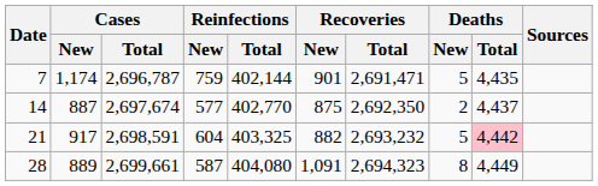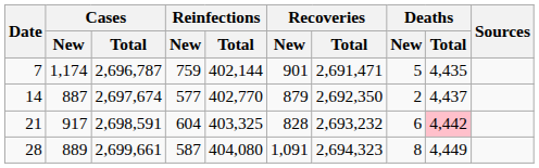 <table class="wikitable sortable mw-collapsible mw-collapsed sticky-header-multi sort-under" style="text-align:right;">
 <tr>
 <th rowspan=2>Date</th>
 <th colspan=2>Cases</th>
 <th colspan=2>Reinfections</th>
 <th colspan=2>Recoveries</th>
 <th colspan=2>Deaths</th>
 <th rowspan=2 class="unsortable">Sources</th>
 </tr>
 <tr>
 <th>New</th>
 <th>Total</th>
 <th>New</th>
 <th>Total</th>
 <th>New</th>
 <th>Total</th>
 <th>New</th>
 <th>Total</th>
 </tr>
 <tr>
 <td>7</td>
 <td>1,174</td>
 <td>2,696,787</td>
 <td>759</td>
 <td>402,144</td>
 <td>901</td>
 <td>2,691,471</td>
 <td>5</td>
 <td>4,435</td>
 <td></td>
 </tr>
 <tr>
 <td>14</td>
 <td>887</td>
 <td>2,697,674</td>
 <td>577</td>
 <td>402,770</td>
-<td>875</td>
+<td>879</td>
 <td>2,692,350</td>
 <td>2</td>
 <td>4,437</td>
 <td></td>
 </tr>
 <tr>
 <td>21</td>
 <td>917</td>
 <td>2,698,591</td>
 <td>604</td>
 <td>403,325</td>
-<td>882</td>
+<td>828</td>
 <td>2,693,232</td>
-<td>5</td>
+<td>6</td>
 <td style="background: pink;">4,442</td>
 <td></td>
 </tr>
 <tr>
 <td>28</td>
 <td>889</td>
 <td>2,699,661</td>
 <td>587</td>
 <td>404,080</td>
 <td>1,091</td>
 <td>2,694,323</td>
 <td>8</td>
 <td>4,449</td>
 <td></td>
 </tr>
 </table>
